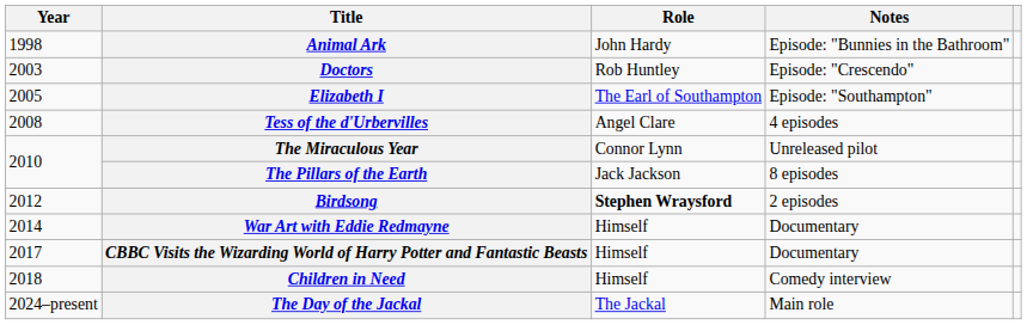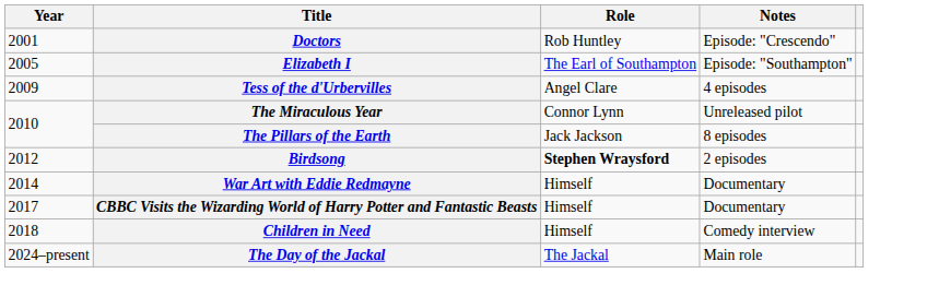 <table class="wikitable sortable plainrowheaders">
 <tr>
 <th scope="col">Year</th>
 <th scope="col">Title</th>
 <th scope="col">Role</th>
 <th scope="col" class="unsortable">Notes</th>
 <th scope="col" class="unsortable"></th>
 </tr>
 <tr>
-<td>1998</td>
-<th scope="row"><em><a href='#'>Animal Ark</a></em></th>
-<td>John Hardy</td>
-<td>Episode: "Bunnies in the Bathroom"</td>
-<td style="text-align:center;"></td>
-</tr>
-<tr>
-<td>2003</td>
+<td>2001</td>
 <th scope="row"><em><a href='#'>Doctors</a></em></th>
 <td>Rob Huntley</td>
 <td>Episode: "Crescendo"</td>
 <td style="text-align:center;"></td>
 </tr>
 <tr>
 <td>2005</td>
 <th scope="row"><em><a href='#'>Elizabeth I</a></em></th>
 <td><a href='#'>The Earl of Southampton</a></td>
 <td>Episode: "Southampton"</td>
 <td style="text-align:center;"></td>
 </tr>
 <tr>
-<td>2008</td>
+<td>2009</td>
 <th scope="row"><em><a href='#'>Tess of the d'Urbervilles</a></em></th>
 <td>Angel Clare</td>
 <td>4 episodes</td>
 <td style="text-align:center;"></td>
 </tr>
 <tr>
 <td rowspan="2">2010</td>
 <th scope="row" data-sort-value="Miraculous Year, The"><em>The Miraculous Year</em></th>
 <td>Connor Lynn</td>
 <td>Unreleased pilot</td>
 <td style="text-align:center;"></td>
 </tr>
 <tr>
 <th scope="row" data-sort-value="Pillars of the Earth, The"><em><a href='#'>The Pillars of the Earth</a></em></th>
 <td>Jack Jackson</td>
 <td>8 episodes</td>
 <td style="text-align:center;"></td>
 </tr>
 <tr>
 <td>2012</td>
 <th scope="row"><em><a href='#'>Birdsong</a></em></th>
 <td><strong>Stephen Wraysford</strong></td>
 <td>2 episodes</td>
 <td style="text-align:center;"></td>
 </tr>
 <tr>
 <td>2014</td>
 <th scope="row"><em><a href='#'>War Art with Eddie Redmayne</a></em></th>
 <td>Himself</td>
 <td>Documentary</td>
 <td style="text-align:center;"></td>
 </tr>
 <tr>
 <td>2017</td>
 <th scope="row"><em>CBBC Visits the Wizarding World of Harry Potter and Fantastic Beasts</em></th>
 <td>Himself</td>
 <td>Documentary</td>
 <td style="text-align:center;"></td>
 </tr>
 <tr>
 <td>2018</td>
 <th scope="row"><em><a href='#'>Children in Need</a></em></th>
 <td>Himself</td>
 <td>Comedy interview</td>
 <td style="text-align:center;"></td>
 </tr>
 <tr>
 <td>2024–present</td>
 <th scope="row"><em><a href='#'>The Day of the Jackal</a></em></th>
 <td><a href='#'>The Jackal</a></td>
 <td>Main role</td>
 <td style="text-align:center;"></td>
 </tr>
 </table>
